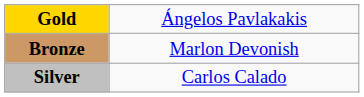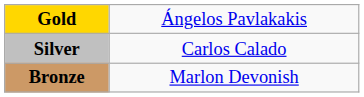 <table class="wikitable" style="text-align:center; " width="35%">
 <tr>
 <td bgcolor="gold"><strong>Gold</strong></td>
 <td><a href='#'>Ángelos Pavlakakis</a><br>  <small><em></em></small></td>
 </tr>
 <tr>
+<td bgcolor="silver"><strong>Silver</strong></td>
+<td><a href='#'>Carlos Calado</a><br>  <small><em></em></small></td>
+</tr>
+<tr>
 <td bgcolor="CC9966"><strong>Bronze</strong></td>
 <td><a href='#'>Marlon Devonish</a><br>  <small><em></em></small></td>
 </tr>
-<tr>
-<td bgcolor="silver"><strong>Silver</strong></td>
-<td><a href='#'>Carlos Calado</a><br>  <small><em></em></small></td>
-</tr>
 </table>
